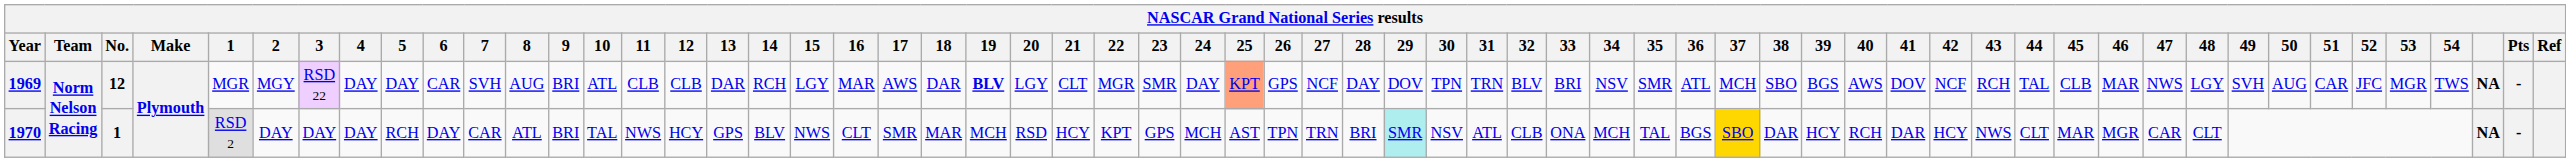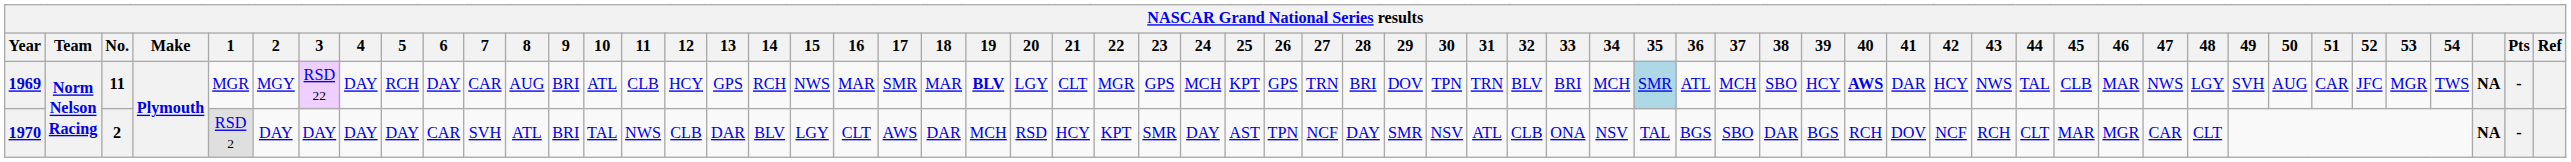 <table class="wikitable" style="text-align:center; font-size:75%">
 <tr>
 <th colspan="69"><a href='#'>NASCAR Grand National Series</a> results</th>
 </tr>
 <tr>
 <th>Year</th>
 <th>Team</th>
 <th>No.</th>
 <th>Make</th>
 <th>1</th>
 <th>2</th>
 <th>3</th>
 <th>4</th>
 <th>5</th>
 <th>6</th>
 <th>7</th>
 <th>8</th>
 <th>9</th>
 <th>10</th>
 <th>11</th>
 <th>12</th>
 <th>13</th>
 <th>14</th>
 <th>15</th>
 <th>16</th>
 <th>17</th>
 <th>18</th>
 <th>19</th>
 <th>20</th>
 <th>21</th>
 <th>22</th>
 <th>23</th>
 <th>24</th>
 <th>25</th>
 <th>26</th>
 <th>27</th>
 <th>28</th>
 <th>29</th>
 <th>30</th>
 <th>31</th>
 <th>32</th>
 <th>33</th>
 <th>34</th>
 <th>35</th>
 <th>36</th>
 <th>37</th>
 <th>38</th>
 <th>39</th>
 <th>40</th>
 <th>41</th>
 <th>42</th>
 <th>43</th>
 <th>44</th>
 <th>45</th>
 <th>46</th>
 <th>47</th>
 <th>48</th>
 <th>49</th>
 <th>50</th>
 <th>51</th>
 <th>52</th>
 <th>53</th>
 <th>54</th>
 <th></th>
 <th>Pts</th>
 <th>Ref</th>
 </tr>
 <tr>
 <th><a href='#'>1969</a></th>
 <th rowspan=2><a href='#'>Norm Nelson Racing</a></th>
-<th>12</th>
+<th>11</th>
 <th rowspan=2><a href='#'>Plymouth</a></th>
 <td><a href='#'>MGR</a></td>
 <td><a href='#'>MGY</a></td>
 <td style="background:#EFCFFF;"><a href='#'>RSD</a><br><small>22</small></td>
 <td><a href='#'>DAY</a></td>
+<td><a href='#'>RCH</a></td>
 <td><a href='#'>DAY</a></td>
 <td><a href='#'>CAR</a></td>
-<td><a href='#'>SVH</a></td>
 <td><a href='#'>AUG</a></td>
 <td><a href='#'>BRI</a></td>
 <td><a href='#'>ATL</a></td>
 <td><a href='#'>CLB</a></td>
-<td><a href='#'>CLB</a></td>
-<td><a href='#'>DAR</a></td>
+<td><a href='#'>HCY</a></td>
+<td><a href='#'>GPS</a></td>
 <td><a href='#'>RCH</a></td>
-<td><a href='#'>LGY</a></td>
+<td><a href='#'>NWS</a></td>
 <td><a href='#'>MAR</a></td>
-<td><a href='#'>AWS</a></td>
-<td><a href='#'>DAR</a></td>
+<td><a href='#'>SMR</a></td>
+<td><a href='#'>MAR</a></td>
 <td><strong><a href='#'>BLV</a></strong></td>
 <td><a href='#'>LGY</a></td>
 <td><a href='#'>CLT</a></td>
 <td><a href='#'>MGR</a></td>
-<td><a href='#'>SMR</a></td>
-<td><a href='#'>DAY</a></td>
-<td style="background: lightsalmon;"><a href='#'>KPT</a></td>
 <td><a href='#'>GPS</a></td>
-<td><a href='#'>NCF</a></td>
-<td><a href='#'>DAY</a></td>
+<td><a href='#'>MCH</a></td>
+<td><a href='#'>KPT</a></td>
+<td><a href='#'>GPS</a></td>
+<td><a href='#'>TRN</a></td>
+<td><a href='#'>BRI</a></td>
 <td><a href='#'>DOV</a></td>
 <td><a href='#'>TPN</a></td>
 <td><a href='#'>TRN</a></td>
 <td><a href='#'>BLV</a></td>
 <td><a href='#'>BRI</a></td>
-<td><a href='#'>NSV</a></td>
-<td><a href='#'>SMR</a></td>
+<td><a href='#'>MCH</a></td>
+<td style="background: lightblue;"><a href='#'>SMR</a></td>
 <td><a href='#'>ATL</a></td>
 <td><a href='#'>MCH</a></td>
 <td><a href='#'>SBO</a></td>
-<td><a href='#'>BGS</a></td>
-<td><a href='#'>AWS</a></td>
-<td><a href='#'>DOV</a></td>
-<td><a href='#'>NCF</a></td>
-<td><a href='#'>RCH</a></td>
+<td><a href='#'>HCY</a></td>
+<td><strong><a href='#'>AWS</a></strong></td>
+<td><a href='#'>DAR</a></td>
+<td><a href='#'>HCY</a></td>
+<td><a href='#'>NWS</a></td>
 <td><a href='#'>TAL</a></td>
 <td><a href='#'>CLB</a></td>
 <td><a href='#'>MAR</a></td>
 <td><a href='#'>NWS</a></td>
 <td><a href='#'>LGY</a></td>
 <td><a href='#'>SVH</a></td>
 <td><a href='#'>AUG</a></td>
 <td><a href='#'>CAR</a></td>
 <td><a href='#'>JFC</a></td>
 <td><a href='#'>MGR</a></td>
 <td><a href='#'>TWS</a></td>
 <th>NA</th>
 <th>-</th>
 <th></th>
 </tr>
 <tr>
 <th><a href='#'>1970</a></th>
-<th>1</th>
+<th>2</th>
 <td style="background:#DFDFDF;"><a href='#'>RSD</a><br><small>2</small></td>
 <td><a href='#'>DAY</a></td>
 <td><a href='#'>DAY</a></td>
 <td><a href='#'>DAY</a></td>
-<td><a href='#'>RCH</a></td>
 <td><a href='#'>DAY</a></td>
 <td><a href='#'>CAR</a></td>
+<td><a href='#'>SVH</a></td>
 <td><a href='#'>ATL</a></td>
 <td><a href='#'>BRI</a></td>
 <td><a href='#'>TAL</a></td>
 <td><a href='#'>NWS</a></td>
-<td><a href='#'>HCY</a></td>
-<td><a href='#'>GPS</a></td>
+<td><a href='#'>CLB</a></td>
+<td><a href='#'>DAR</a></td>
 <td><a href='#'>BLV</a></td>
-<td><a href='#'>NWS</a></td>
+<td><a href='#'>LGY</a></td>
 <td><a href='#'>CLT</a></td>
-<td><a href='#'>SMR</a></td>
-<td><a href='#'>MAR</a></td>
+<td><a href='#'>AWS</a></td>
+<td><a href='#'>DAR</a></td>
 <td><a href='#'>MCH</a></td>
 <td><a href='#'>RSD</a></td>
 <td><a href='#'>HCY</a></td>
 <td><a href='#'>KPT</a></td>
-<td><a href='#'>GPS</a></td>
-<td><a href='#'>MCH</a></td>
+<td><a href='#'>SMR</a></td>
+<td><a href='#'>DAY</a></td>
 <td><a href='#'>AST</a></td>
 <td><a href='#'>TPN</a></td>
-<td><a href='#'>TRN</a></td>
-<td><a href='#'>BRI</a></td>
-<td style="background: paleturquoise;"><a href='#'>SMR</a></td>
+<td><a href='#'>NCF</a></td>
+<td><a href='#'>DAY</a></td>
+<td><a href='#'>SMR</a></td>
 <td><a href='#'>NSV</a></td>
 <td><a href='#'>ATL</a></td>
 <td><a href='#'>CLB</a></td>
 <td><a href='#'>ONA</a></td>
-<td><a href='#'>MCH</a></td>
+<td><a href='#'>NSV</a></td>
 <td><a href='#'>TAL</a></td>
 <td><a href='#'>BGS</a></td>
-<td style="background: gold;"><a href='#'>SBO</a></td>
+<td><a href='#'>SBO</a></td>
 <td><a href='#'>DAR</a></td>
-<td><a href='#'>HCY</a></td>
+<td><a href='#'>BGS</a></td>
 <td><a href='#'>RCH</a></td>
-<td><a href='#'>DAR</a></td>
-<td><a href='#'>HCY</a></td>
-<td><a href='#'>NWS</a></td>
+<td><a href='#'>DOV</a></td>
+<td><a href='#'>NCF</a></td>
+<td><a href='#'>RCH</a></td>
 <td><a href='#'>CLT</a></td>
 <td><a href='#'>MAR</a></td>
 <td><a href='#'>MGR</a></td>
 <td><a href='#'>CAR</a></td>
 <td><a href='#'>CLT</a></td>
 <td colspan=6></td>
 <th>NA</th>
 <th>-</th>
 <th></th>
 </tr>
 </table>
